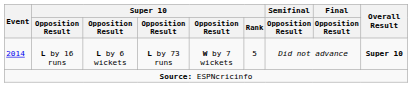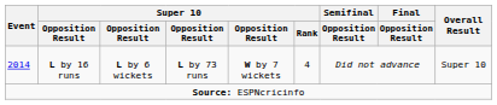 <table class=wikitable style=font-size:90%;text-align:center>
 <tr>
 <th rowspan=2>Event</th>
 <th colspan=5>Super 10</th>
 <th>Semifinal</th>
 <th>Final</th>
 <th rowspan=2>Overall Result</th>
 </tr>
 <tr style=font-size:95%>
 <th>Opposition<br>Result</th>
 <th>Opposition<br>Result</th>
 <th>Opposition<br>Result</th>
 <th>Opposition<br>Result</th>
 <th>Rank</th>
 <th>Opposition<br>Result</th>
 <th>Opposition<br>Result</th>
 </tr>
 <tr>
 <td align=left><a href='#'>2014</a></td>
 <td><br><strong>L</strong> by 16 runs</td>
 <td><br><strong>L</strong> by 6 wickets</td>
 <td><br><strong>L</strong> by 73 runs</td>
 <td><br><strong>W</strong> by 7 wickets</td>
-<td>5</td>
+<td>4</td>
 <td colspan="2"><em>Did not advance</em></td>
-<td><strong>Super 10</strong></td>
+<td>Super 10</td>
 </tr>
 <tr>
 <td colspan="11"><strong>Source:</strong> ESPNcricinfo</td>
 </tr>
 </table>
